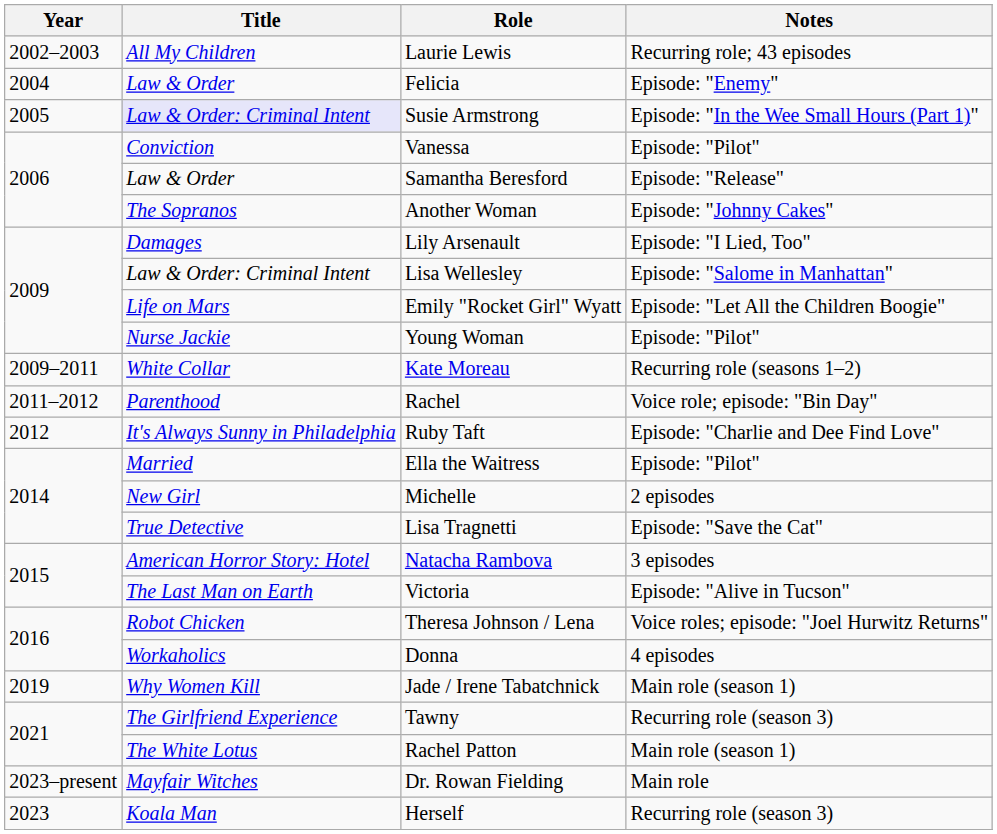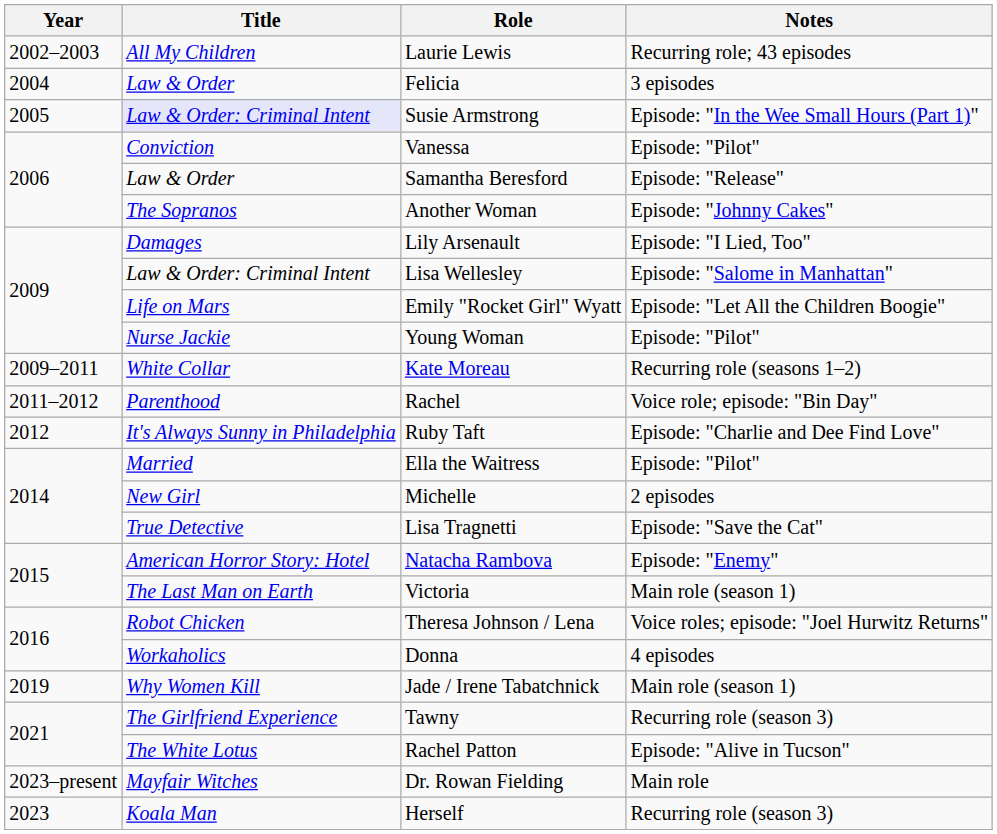 <table class="wikitable sortable">
 <tr>
 <th>Year</th>
 <th>Title</th>
 <th>Role</th>
 <th class="unsortable">Notes</th>
 </tr>
 <tr>
 <td>2002–2003</td>
 <td><em><a href='#'>All My Children</a></em></td>
 <td>Laurie Lewis</td>
 <td>Recurring role; 43 episodes</td>
 </tr>
 <tr>
 <td>2004</td>
 <td><em><a href='#'>Law & Order</a></em></td>
 <td>Felicia</td>
-<td>Episode: "<a href='#'>Enemy</a>"</td>
+<td>3 episodes</td>
 </tr>
 <tr>
 <td>2005</td>
 <td style="background: lavender;"><em><a href='#'>Law & Order: Criminal Intent</a></em></td>
 <td>Susie Armstrong</td>
 <td>Episode: "<a href='#'>In the Wee Small Hours (Part 1)</a>"</td>
 </tr>
 <tr>
 <td rowspan="3">2006</td>
 <td><em><a href='#'>Conviction</a></em></td>
 <td>Vanessa</td>
 <td>Episode: "Pilot"</td>
 </tr>
 <tr>
 <td><em>Law & Order</em></td>
 <td>Samantha Beresford</td>
 <td>Episode: "Release"</td>
 </tr>
 <tr>
 <td data-sort-value="Sopranos, The"><em><a href='#'>The Sopranos</a></em></td>
 <td>Another Woman</td>
 <td>Episode: "<a href='#'>Johnny Cakes</a>"</td>
 </tr>
 <tr>
 <td rowspan="4">2009</td>
 <td><em><a href='#'>Damages</a></em></td>
 <td>Lily Arsenault</td>
 <td>Episode: "I Lied, Too"</td>
 </tr>
 <tr>
 <td><em>Law & Order: Criminal Intent</em></td>
 <td>Lisa Wellesley</td>
 <td>Episode: "<a href='#'>Salome in Manhattan</a>"</td>
 </tr>
 <tr>
 <td><em><a href='#'>Life on Mars</a></em></td>
 <td>Emily "Rocket Girl" Wyatt</td>
 <td>Episode: "Let All the Children Boogie"</td>
 </tr>
 <tr>
 <td><em><a href='#'>Nurse Jackie</a></em></td>
 <td>Young Woman</td>
 <td>Episode: "Pilot"</td>
 </tr>
 <tr>
 <td>2009–2011</td>
 <td><em><a href='#'>White Collar</a></em></td>
 <td><a href='#'>Kate Moreau</a></td>
 <td>Recurring role (seasons 1–2)</td>
 </tr>
 <tr>
 <td>2011–2012</td>
 <td><em><a href='#'>Parenthood</a></em></td>
 <td>Rachel</td>
 <td>Voice role; episode: "Bin Day"</td>
 </tr>
 <tr>
 <td>2012</td>
 <td><em><a href='#'>It's Always Sunny in Philadelphia</a></em></td>
 <td>Ruby Taft</td>
 <td>Episode: "Charlie and Dee Find Love"</td>
 </tr>
 <tr>
 <td rowspan="3">2014</td>
 <td><em><a href='#'>Married</a></em></td>
 <td>Ella the Waitress</td>
 <td>Episode: "Pilot"</td>
 </tr>
 <tr>
 <td><em><a href='#'>New Girl</a></em></td>
 <td>Michelle</td>
 <td>2 episodes</td>
 </tr>
 <tr>
 <td><em><a href='#'>True Detective</a></em></td>
 <td>Lisa Tragnetti</td>
 <td>Episode: "Save the Cat"</td>
 </tr>
 <tr>
 <td rowspan="2">2015</td>
 <td><em><a href='#'>American Horror Story: Hotel</a></em></td>
 <td><a href='#'>Natacha Rambova</a></td>
-<td>3 episodes</td>
+<td>Episode: "<a href='#'>Enemy</a>"</td>
 </tr>
 <tr>
 <td data-sort-value="Last Man on Earth, The"><em><a href='#'>The Last Man on Earth</a></em></td>
 <td>Victoria</td>
-<td>Episode: "Alive in Tucson"</td>
+<td>Main role (season 1)</td>
 </tr>
 <tr>
 <td rowspan="2">2016</td>
 <td><em><a href='#'>Robot Chicken</a></em></td>
 <td>Theresa Johnson / Lena</td>
 <td>Voice roles; episode: "Joel Hurwitz Returns"</td>
 </tr>
 <tr>
 <td><em><a href='#'>Workaholics</a></em></td>
 <td>Donna</td>
 <td>4 episodes</td>
 </tr>
 <tr>
 <td>2019</td>
 <td><em><a href='#'>Why Women Kill</a></em></td>
 <td>Jade / Irene Tabatchnick</td>
 <td>Main role (season 1)</td>
 </tr>
 <tr>
 <td rowspan="2">2021</td>
 <td><em><a href='#'>The Girlfriend Experience</a></em></td>
 <td>Tawny</td>
 <td>Recurring role (season 3)</td>
 </tr>
 <tr>
 <td><em><a href='#'>The White Lotus</a></em></td>
 <td>Rachel Patton</td>
-<td>Main role (season 1)</td>
+<td>Episode: "Alive in Tucson"</td>
 </tr>
 <tr>
 <td>2023–present</td>
 <td><em><a href='#'>Mayfair Witches</a></em></td>
 <td>Dr. Rowan Fielding</td>
 <td>Main role</td>
 </tr>
 <tr>
 <td>2023</td>
 <td><em><a href='#'>Koala Man</a></em></td>
 <td>Herself</td>
 <td>Recurring role (season 3)</td>
 </tr>
 <tr>
 </tr>
 </table>
